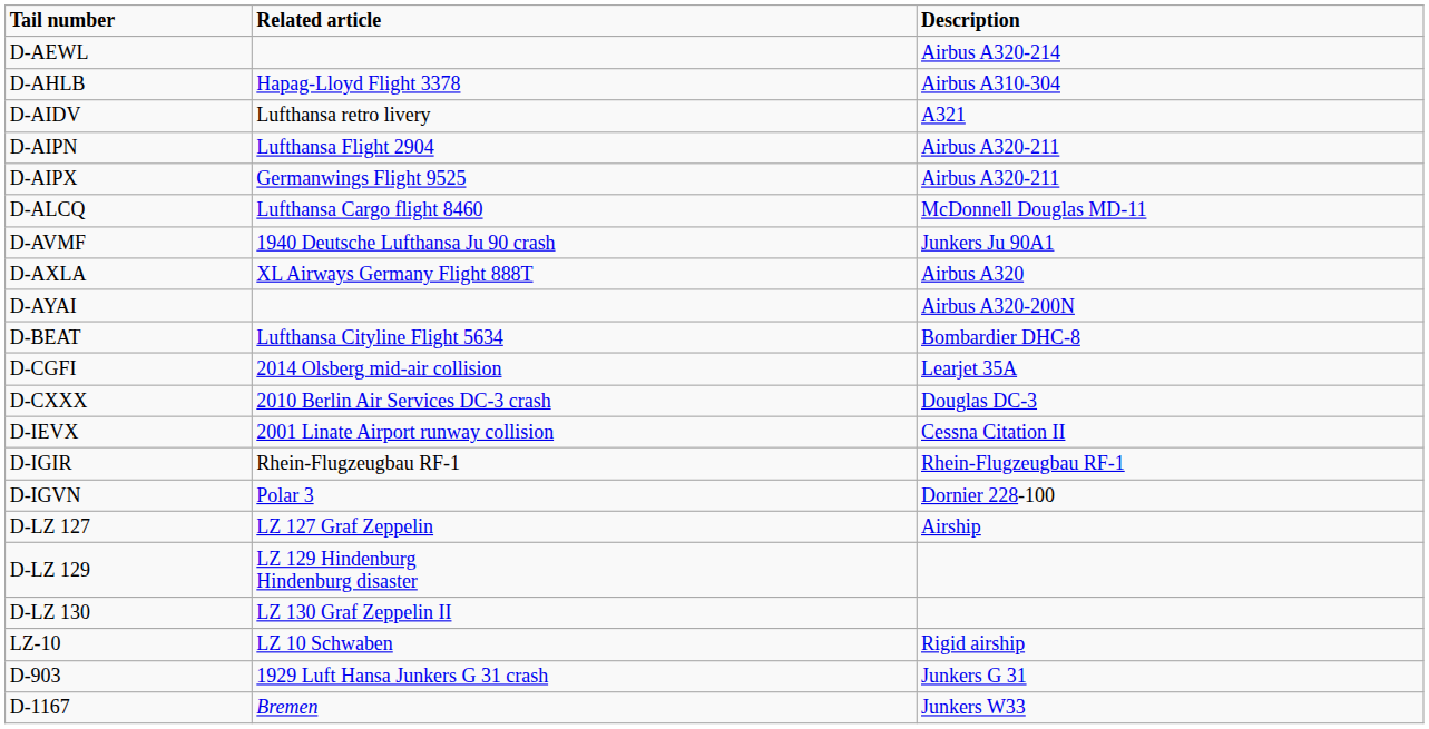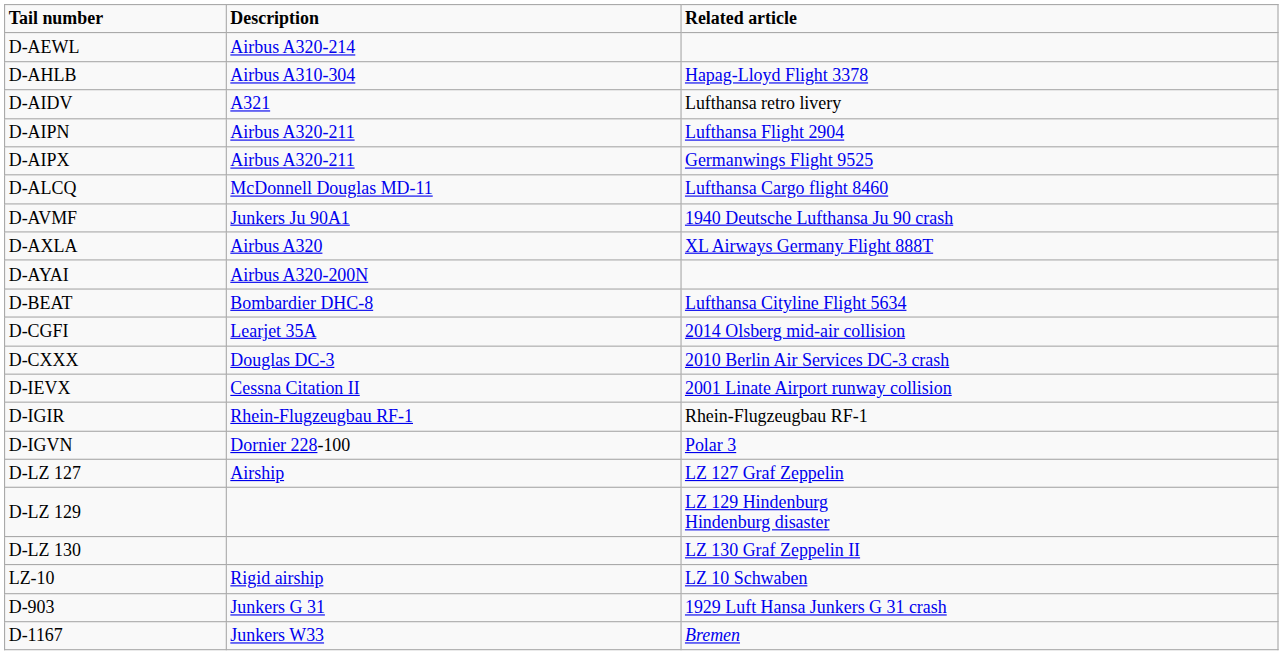 <table class="wikitable" width="90%">
 <tr>
 <td><strong>Tail number</strong></td>
+<td><strong>Description</strong></td>
 <td><strong>Related article</strong></td>
-<td><strong>Description</strong></td>
 </tr>
 <tr>
 <td>D-AEWL</td>
+<td><a href='#'>Airbus A320-214</a></td>
 <td></td>
-<td><a href='#'>Airbus A320-214</a></td>
 </tr>
 <tr>
 <td>D-AHLB</td>
+<td><a href='#'>Airbus A310-304</a></td>
 <td><a href='#'>Hapag-Lloyd Flight 3378</a></td>
-<td><a href='#'>Airbus A310-304</a></td>
 </tr>
 <tr>
 <td>D-AIDV</td>
+<td><a href='#'>A321</a></td>
 <td>Lufthansa retro livery</td>
-<td><a href='#'>A321</a></td>
 </tr>
 <tr>
 <td>D-AIPN</td>
+<td><a href='#'>Airbus A320-211</a></td>
 <td><a href='#'>Lufthansa Flight 2904</a></td>
-<td><a href='#'>Airbus A320-211</a></td>
 </tr>
 <tr>
 <td>D-AIPX</td>
+<td><a href='#'>Airbus A320-211</a></td>
 <td><a href='#'>Germanwings Flight 9525</a></td>
-<td><a href='#'>Airbus A320-211</a></td>
 </tr>
 <tr>
 <td>D-ALCQ</td>
+<td><a href='#'>McDonnell Douglas MD-11</a></td>
 <td><a href='#'>Lufthansa Cargo flight 8460</a></td>
-<td><a href='#'>McDonnell Douglas MD-11</a></td>
 </tr>
 <tr>
 <td>D-AVMF</td>
+<td><a href='#'>Junkers Ju 90A1</a></td>
 <td><a href='#'>1940 Deutsche Lufthansa Ju 90 crash</a></td>
-<td><a href='#'>Junkers Ju 90A1</a></td>
 </tr>
 <tr>
 <td>D-AXLA</td>
+<td><a href='#'>Airbus A320</a></td>
 <td><a href='#'>XL Airways Germany Flight 888T</a></td>
-<td><a href='#'>Airbus A320</a></td>
 </tr>
 <tr>
 <td>D-AYAI</td>
+<td><a href='#'>Airbus A320-200N</a></td>
 <td></td>
-<td><a href='#'>Airbus A320-200N</a></td>
 </tr>
 <tr>
 <td>D-BEAT</td>
+<td><a href='#'>Bombardier DHC-8</a></td>
 <td><a href='#'>Lufthansa Cityline Flight 5634</a></td>
-<td><a href='#'>Bombardier DHC-8</a></td>
 </tr>
 <tr>
 <td>D-CGFI</td>
+<td><a href='#'>Learjet 35A</a></td>
 <td><a href='#'>2014 Olsberg mid-air collision</a></td>
-<td><a href='#'>Learjet 35A</a></td>
 </tr>
 <tr>
 <td>D-CXXX</td>
+<td><a href='#'>Douglas DC-3</a></td>
 <td><a href='#'>2010 Berlin Air Services DC-3 crash</a></td>
-<td><a href='#'>Douglas DC-3</a></td>
 </tr>
 <tr>
 <td>D-IEVX</td>
+<td><a href='#'>Cessna Citation II</a></td>
 <td><a href='#'>2001 Linate Airport runway collision</a></td>
-<td><a href='#'>Cessna Citation II</a></td>
 </tr>
 <tr>
 <td>D-IGIR</td>
+<td><a href='#'>Rhein-Flugzeugbau RF-1</a></td>
 <td>Rhein-Flugzeugbau RF-1</td>
-<td><a href='#'>Rhein-Flugzeugbau RF-1</a></td>
 </tr>
 <tr>
 <td>D-IGVN</td>
+<td><a href='#'>Dornier 228</a>-100</td>
 <td><a href='#'>Polar 3</a></td>
-<td><a href='#'>Dornier 228</a>-100</td>
 </tr>
 <tr>
 <td>D-LZ 127</td>
+<td><a href='#'>Airship</a></td>
 <td><a href='#'>LZ 127 Graf Zeppelin</a></td>
-<td><a href='#'>Airship</a></td>
 </tr>
 <tr>
 <td>D-LZ 129</td>
+<td></td>
 <td><a href='#'>LZ 129 Hindenburg</a><br><a href='#'>Hindenburg disaster</a></td>
-<td></td>
 </tr>
 <tr>
 <td>D-LZ 130</td>
+<td></td>
 <td><a href='#'>LZ 130 Graf Zeppelin II</a></td>
-<td></td>
 </tr>
 <tr>
 <td>LZ-10</td>
+<td><a href='#'>Rigid airship</a></td>
 <td><a href='#'>LZ 10 Schwaben</a></td>
-<td><a href='#'>Rigid airship</a></td>
 </tr>
 <tr>
 <td>D-903</td>
+<td><a href='#'>Junkers G 31</a></td>
 <td><a href='#'>1929 Luft Hansa Junkers G 31 crash</a></td>
-<td><a href='#'>Junkers G 31</a></td>
 </tr>
 <tr>
 <td>D-1167</td>
+<td><a href='#'>Junkers W33</a></td>
 <td><a href='#'><em>Bremen</em></a></td>
-<td><a href='#'>Junkers W33</a></td>
 </tr>
 </table>
